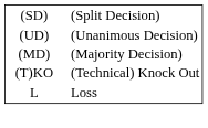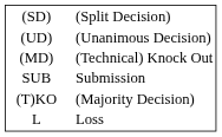 <table style="border:1px solid black;" align=left>
 <tr>
 <td style="width:60px; text-align:center;">(SD)</td>
 <td> </td>
 <td>(Split Decision)</td>
 </tr>
 <tr>
 <td style="width:60px; text-align:center;">(UD)</td>
 <td> </td>
 <td>(Unanimous Decision)</td>
 </tr>
 <tr>
 <td style="width:60px; text-align:center;">(MD)</td>
 <td> </td>
-<td>(Majority Decision)</td>
+<td>(Technical) Knock Out</td>
+</tr>
+<tr>
+<td style="width:60px; text-align:center;">SUB</td>
+<td> </td>
+<td>Submission</td>
 </tr>
 <tr>
 <td style="width:60px; text-align:center;">(T)KO</td>
 <td> </td>
-<td>(Technical) Knock Out</td>
+<td>(Majority Decision)</td>
 </tr>
 <tr>
 <td style="width:60px; text-align:center;">L</td>
 <td> </td>
 <td>Loss</td>
 </tr>
 </table>
